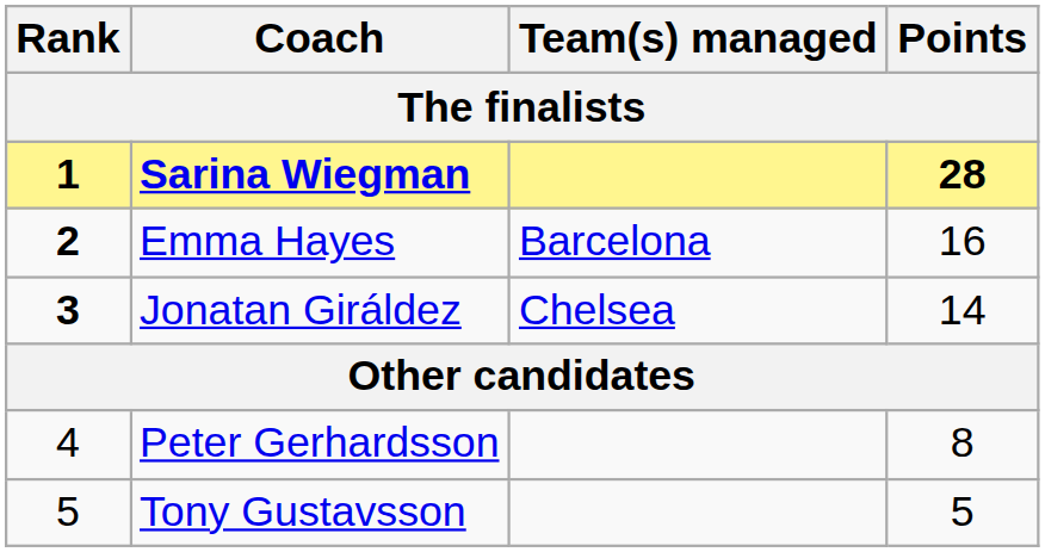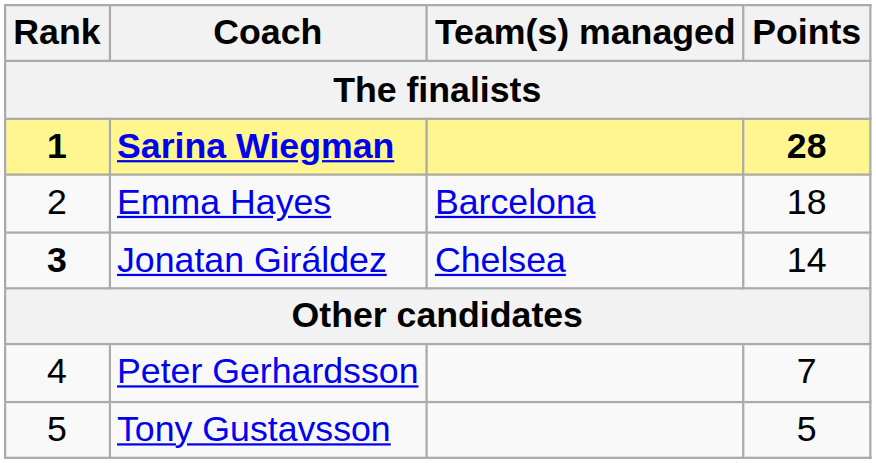 <table class="wikitable">
 <tr>
 <th>Rank</th>
 <th>Coach</th>
 <th>Team(s) managed</th>
 <th>Points</th>
 </tr>
 <tr>
 <th colspan="4">The finalists</th>
 </tr>
 <tr style="background-color: #FFF68F; font-weight: bold;">
 <td align="center">1</td>
 <td> <a href='#'>Sarina Wiegman</a></td>
 <td></td>
 <td align="center">28</td>
 </tr>
 <tr>
-<td align="center"><strong>2</strong></td>
+<td align="center">2</td>
 <td> <a href='#'>Emma Hayes</a></td>
 <td> <a href='#'>Barcelona</a></td>
-<td align="center">16</td>
+<td align="center">18</td>
 </tr>
 <tr>
 <td align="center"><strong>3</strong></td>
 <td> <a href='#'>Jonatan Giráldez</a></td>
 <td> <a href='#'>Chelsea</a></td>
 <td align="center">14</td>
 </tr>
 <tr>
 <th colspan="4">Other candidates</th>
 </tr>
 <tr>
 <td align="center">4</td>
 <td> <a href='#'>Peter Gerhardsson</a></td>
 <td></td>
-<td align="center">8</td>
+<td align="center">7</td>
 </tr>
 <tr>
 <td align="center">5</td>
 <td> <a href='#'>Tony Gustavsson</a></td>
 <td></td>
 <td align="center">5</td>
 </tr>
 </table>
